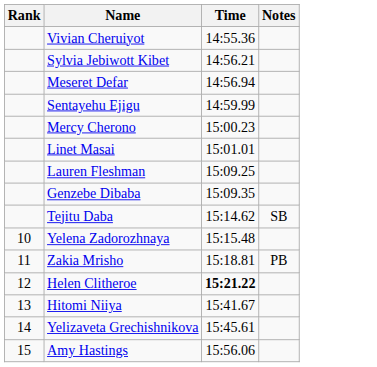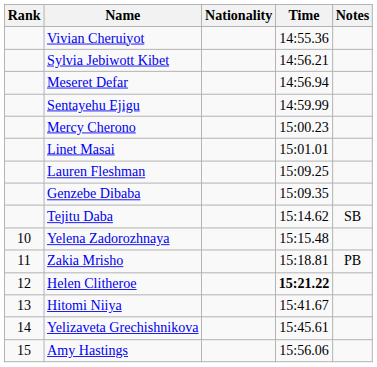 <table class="wikitable sortable" style="text-align:center">
 <tr>
 <th>Rank</th>
 <th>Name</th>
+<th>Nationality</th>
 <th>Time</th>
 <th>Notes</th>
 </tr>
 <tr>
 <td></td>
 <td align=left><a href='#'>Vivian Cheruiyot</a></td>
+<td align=left></td>
 <td>14:55.36</td>
 <td></td>
 </tr>
 <tr>
 <td></td>
 <td align=left><a href='#'>Sylvia Jebiwott Kibet</a></td>
+<td align=left></td>
 <td>14:56.21</td>
 <td></td>
 </tr>
 <tr>
 <td></td>
 <td align=left><a href='#'>Meseret Defar</a></td>
+<td align=left></td>
 <td>14:56.94</td>
 <td></td>
 </tr>
 <tr>
 <td></td>
 <td align=left><a href='#'>Sentayehu Ejigu</a></td>
+<td align=left></td>
 <td>14:59.99</td>
 <td></td>
 </tr>
 <tr>
 <td></td>
 <td align=left><a href='#'>Mercy Cherono</a></td>
+<td align=left></td>
 <td>15:00.23</td>
 <td></td>
 </tr>
 <tr>
 <td></td>
 <td align=left><a href='#'>Linet Masai</a></td>
+<td align=left></td>
 <td>15:01.01</td>
 <td></td>
 </tr>
 <tr>
 <td></td>
 <td align=left><a href='#'>Lauren Fleshman</a></td>
+<td align=left></td>
 <td>15:09.25</td>
 <td></td>
 </tr>
 <tr>
 <td></td>
 <td align=left><a href='#'>Genzebe Dibaba</a></td>
+<td align=left></td>
 <td>15:09.35</td>
 <td></td>
 </tr>
 <tr>
 <td></td>
 <td align=left><a href='#'>Tejitu Daba</a></td>
+<td align=left></td>
 <td>15:14.62</td>
 <td>SB</td>
 </tr>
 <tr>
 <td>10</td>
 <td align=left><a href='#'>Yelena Zadorozhnaya</a></td>
+<td align=left></td>
 <td>15:15.48</td>
 <td></td>
 </tr>
 <tr>
 <td>11</td>
 <td align=left><a href='#'>Zakia Mrisho</a></td>
+<td align=left></td>
 <td>15:18.81</td>
 <td>PB</td>
 </tr>
 <tr>
 <td>12</td>
 <td align=left><a href='#'>Helen Clitheroe</a></td>
+<td align=left></td>
 <td><strong>15:21.22</strong></td>
 <td></td>
 </tr>
 <tr>
 <td>13</td>
 <td align=left><a href='#'>Hitomi Niiya</a></td>
+<td align=left></td>
 <td>15:41.67</td>
 <td></td>
 </tr>
 <tr>
 <td>14</td>
 <td align=left><a href='#'>Yelizaveta Grechishnikova</a></td>
+<td align=left></td>
 <td>15:45.61</td>
 <td></td>
 </tr>
 <tr>
 <td>15</td>
 <td align=left><a href='#'>Amy Hastings</a></td>
+<td align=left></td>
 <td>15:56.06</td>
 <td></td>
 </tr>
 </table>
